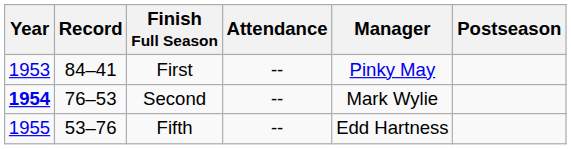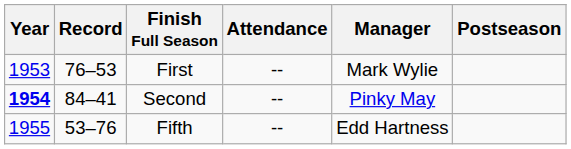 <table class="wikitable">
 <tr>
 <th>Year</th>
 <th>Record</th>
 <th>Finish <br><small>Full Season</small></th>
 <th>Attendance</th>
 <th>Manager</th>
 <th>Postseason</th>
 </tr>
 <tr align=center>
 <td><a href='#'>1953</a></td>
-<td>84–41</td>
+<td>76–53</td>
 <td>First</td>
 <td>--</td>
-<td><a href='#'>Pinky May</a></td>
+<td>Mark Wylie</td>
 <td></td>
 </tr>
 <tr align=center>
 <td><strong><a href='#'>1954</a></strong></td>
-<td>76–53</td>
+<td>84–41</td>
 <td>Second</td>
 <td>--</td>
-<td>Mark Wylie</td>
+<td><a href='#'>Pinky May</a></td>
 <td></td>
 </tr>
 <tr align=center>
 <td><a href='#'>1955</a></td>
 <td>53–76</td>
 <td>Fifth</td>
 <td>--</td>
 <td>Edd Hartness</td>
 <td></td>
 </tr>
 </table>
